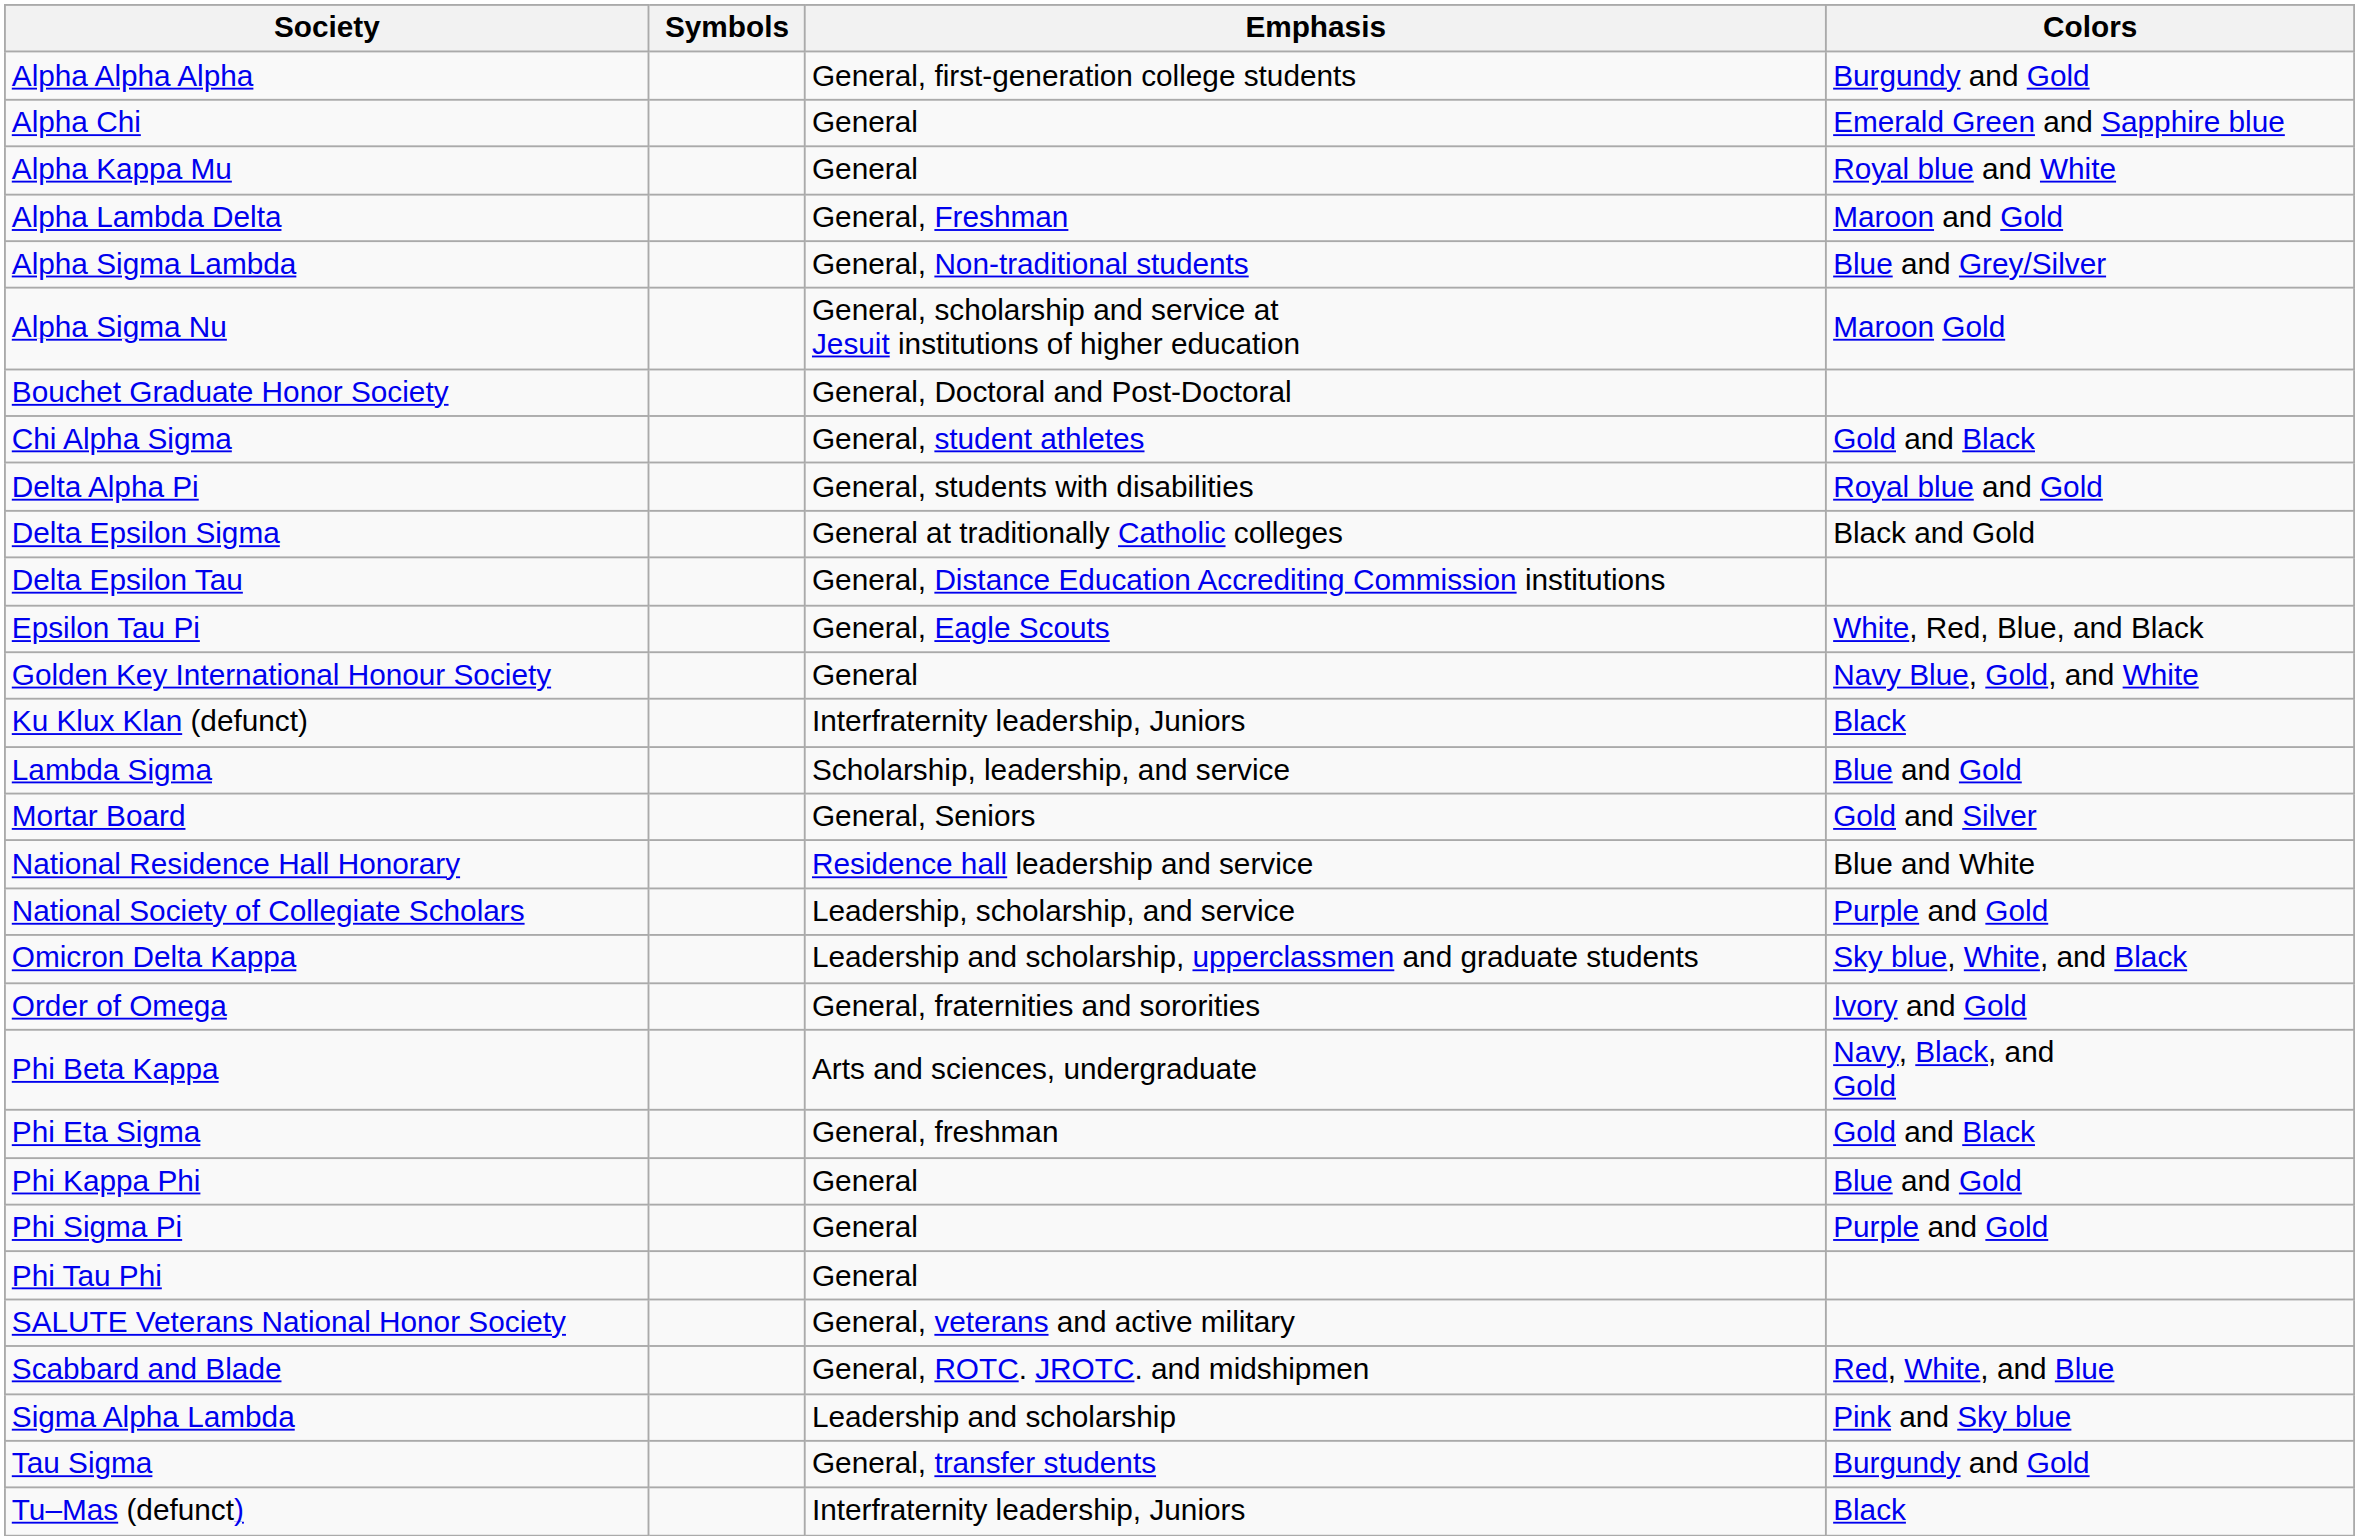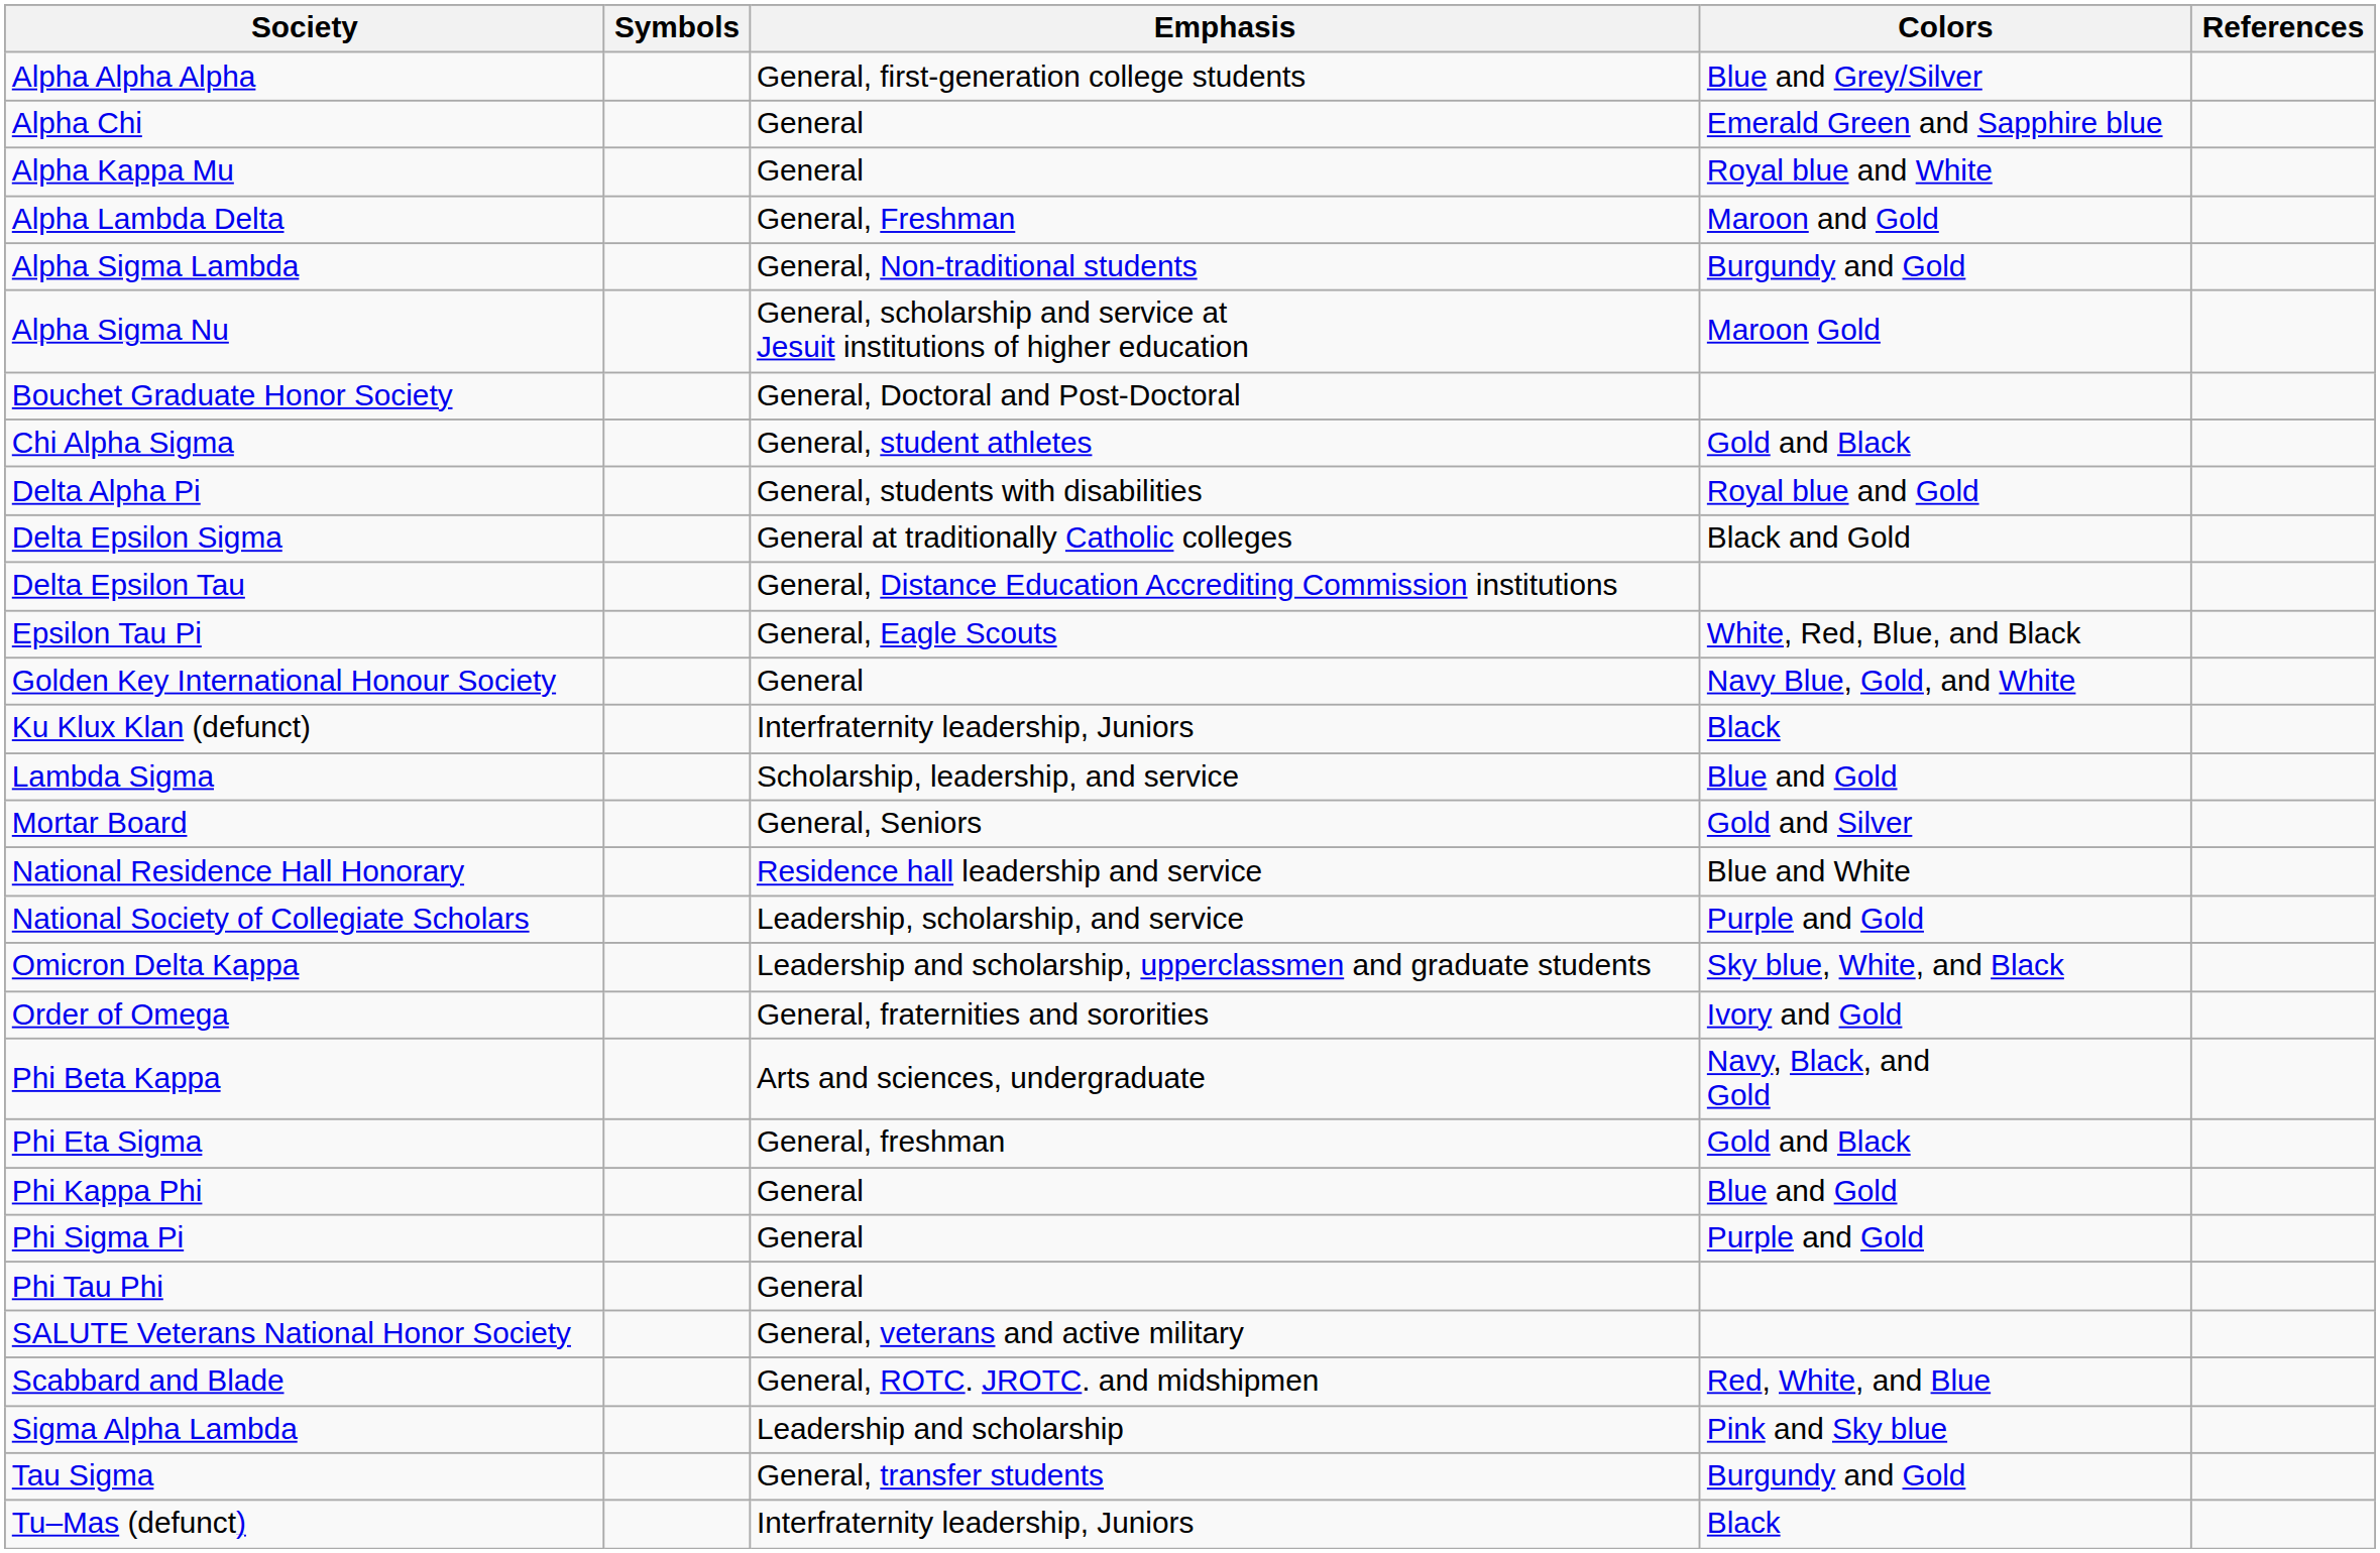 <table class="wikitable sortable" style="width:100%;">
 <tr>
 <th>Society</th>
 <th>Symbols</th>
 <th>Emphasis</th>
 <th>Colors</th>
+<th>References</th>
 </tr>
 <tr>
 <td><a href='#'>Alpha Alpha Alpha</a></td>
 <td><strong></strong></td>
 <td>General, first-generation college students</td>
-<td> <a href='#'>Burgundy</a> and  <a href='#'>Gold</a></td>
+<td> <a href='#'>Blue</a> and  <a href='#'>Grey/Silver</a> </td>
+<td></td>
 </tr>
 <tr>
 <td><a href='#'>Alpha Chi</a></td>
 <td><strong></strong></td>
 <td>General</td>
 <td> <a href='#'>Emerald Green</a> and  <a href='#'>Sapphire blue</a></td>
+<td></td>
 </tr>
 <tr>
 <td><a href='#'>Alpha Kappa Mu</a></td>
 <td><strong></strong></td>
 <td>General</td>
 <td> <a href='#'>Royal blue</a> and  <a href='#'>White</a></td>
+<td></td>
 </tr>
 <tr>
 <td><a href='#'>Alpha Lambda Delta</a></td>
 <td><strong></strong></td>
 <td>General, <a href='#'>Freshman</a></td>
 <td> <a href='#'>Maroon</a> and  <a href='#'>Gold</a></td>
+<td></td>
 </tr>
 <tr>
 <td><a href='#'>Alpha Sigma Lambda</a></td>
 <td><strong></strong></td>
 <td>General, <a href='#'>Non-traditional students</a></td>
-<td> <a href='#'>Blue</a> and  <a href='#'>Grey/Silver</a> </td>
+<td> <a href='#'>Burgundy</a> and  <a href='#'>Gold</a></td>
+<td></td>
 </tr>
 <tr>
 <td><a href='#'>Alpha Sigma Nu</a></td>
 <td><strong></strong></td>
 <td>General, scholarship and service at<br><a href='#'>Jesuit</a> institutions of higher education</td>
 <td> <a href='#'>Maroon</a>  <a href='#'>Gold</a></td>
+<td></td>
 </tr>
 <tr>
 <td><a href='#'>Bouchet Graduate Honor Society</a></td>
 <td></td>
 <td>General, Doctoral and Post-Doctoral</td>
+<td></td>
 <td></td>
 </tr>
 <tr>
 <td><a href='#'>Chi Alpha Sigma</a></td>
 <td><strong></strong></td>
 <td>General, <a href='#'>student athletes</a></td>
 <td> <a href='#'>Gold</a> and  <a href='#'>Black</a></td>
+<td></td>
 </tr>
 <tr>
 <td><a href='#'>Delta Alpha Pi</a></td>
 <td><strong></strong></td>
 <td>General, students with disabilities</td>
 <td> <a href='#'>Royal blue</a> and  <a href='#'>Gold</a></td>
+<td></td>
 </tr>
 <tr>
 <td><a href='#'>Delta Epsilon Sigma</a></td>
 <td><strong></strong></td>
 <td>General at traditionally <a href='#'>Catholic</a> colleges</td>
 <td> Black and  Gold</td>
+<td></td>
 </tr>
 <tr>
 <td><a href='#'>Delta Epsilon Tau</a></td>
 <td><strong></strong></td>
 <td>General, <a href='#'>Distance Education Accrediting Commission</a> institutions</td>
+<td></td>
 <td></td>
 </tr>
 <tr>
 <td><a href='#'>Epsilon Tau Pi</a></td>
 <td><strong></strong></td>
 <td>General, <a href='#'>Eagle Scouts</a></td>
 <td> <a href='#'>White</a>,  Red,  Blue, and   Black</td>
+<td></td>
 </tr>
 <tr>
 <td><a href='#'>Golden Key International Honour Society</a></td>
 <td></td>
 <td>General</td>
 <td> <a href='#'>Navy Blue</a>,  <a href='#'>Gold</a>, and  <a href='#'>White</a></td>
+<td></td>
 </tr>
 <tr>
 <td><a href='#'>Ku Klux Klan</a> (defunct)</td>
 <td></td>
 <td>Interfraternity leadership, Juniors</td>
 <td> <a href='#'>Black</a></td>
+<td></td>
 </tr>
 <tr>
 <td><a href='#'>Lambda Sigma</a></td>
 <td><strong></strong></td>
 <td>Scholarship, leadership, and service</td>
 <td> <a href='#'>Blue</a> and  <a href='#'>Gold</a></td>
+<td></td>
 </tr>
 <tr>
 <td><a href='#'>Mortar Board</a></td>
 <td></td>
 <td>General, Seniors</td>
 <td> <a href='#'>Gold</a> and  <a href='#'>Silver</a></td>
+<td></td>
 </tr>
 <tr>
 <td><a href='#'>National Residence Hall Honorary</a></td>
 <td></td>
 <td><a href='#'>Residence hall</a> leadership and service</td>
 <td> Blue and  White</td>
+<td></td>
 </tr>
 <tr>
 <td><a href='#'>National Society of Collegiate Scholars</a></td>
 <td></td>
 <td>Leadership, scholarship, and service</td>
 <td> <a href='#'>Purple</a> and  <a href='#'>Gold</a></td>
+<td></td>
 </tr>
 <tr>
 <td><a href='#'>Omicron Delta Kappa</a></td>
 <td><strong></strong></td>
 <td>Leadership and scholarship, <a href='#'>upperclassmen</a> and graduate students</td>
 <td> <a href='#'>Sky blue</a>,  <a href='#'>White</a>, and  <a href='#'>Black</a></td>
+<td></td>
 </tr>
 <tr>
 <td><a href='#'>Order of Omega</a></td>
 <td></td>
 <td>General, fraternities and sororities</td>
 <td> <a href='#'>Ivory</a> and  <a href='#'>Gold</a></td>
+<td></td>
 </tr>
 <tr>
 <td><a href='#'>Phi Beta Kappa</a></td>
 <td><strong></strong></td>
 <td>Arts and sciences, undergraduate</td>
 <td> <a href='#'>Navy</a>,  <a href='#'>Black</a>, and<br> <a href='#'>Gold</a></td>
+<td></td>
 </tr>
 <tr>
 <td><a href='#'>Phi Eta Sigma</a></td>
 <td><strong></strong></td>
 <td>General, freshman</td>
 <td> <a href='#'>Gold</a> and  <a href='#'>Black</a></td>
+<td></td>
 </tr>
 <tr>
 <td><a href='#'>Phi Kappa Phi</a></td>
 <td><strong></strong></td>
 <td>General</td>
 <td> <a href='#'>Blue</a> and  <a href='#'>Gold</a></td>
+<td></td>
 </tr>
 <tr>
 <td><a href='#'>Phi Sigma Pi</a></td>
 <td><strong></strong></td>
 <td>General</td>
 <td> <a href='#'>Purple</a> and  <a href='#'>Gold</a></td>
+<td></td>
 </tr>
 <tr>
 <td><a href='#'>Phi Tau Phi</a></td>
 <td><strong></strong></td>
 <td>General</td>
+<td></td>
 <td></td>
 </tr>
 <tr>
 <td><a href='#'>SALUTE Veterans National Honor Society</a></td>
 <td></td>
 <td>General, <a href='#'>veterans</a> and active military</td>
 <td></td>
+<td></td>
 </tr>
 <tr>
 <td><a href='#'>Scabbard and Blade</a></td>
 <td></td>
 <td>General, <a href='#'>ROTC</a>. <a href='#'>JROTC</a>. and midshipmen</td>
 <td> <a href='#'>Red</a>,  <a href='#'>White</a>, and  <a href='#'>Blue</a></td>
+<td></td>
 </tr>
 <tr>
 <td><a href='#'>Sigma Alpha Lambda</a></td>
 <td><strong></strong></td>
 <td>Leadership and scholarship</td>
 <td> <a href='#'>Pink</a> and  <a href='#'>Sky blue</a></td>
+<td></td>
 </tr>
 <tr>
 <td><a href='#'>Tau Sigma</a></td>
 <td><strong></strong></td>
 <td>General, <a href='#'>transfer students</a></td>
 <td> <a href='#'>Burgundy</a> and  <a href='#'>Gold</a></td>
+<td></td>
 </tr>
 <tr>
 <td><a href='#'>Tu–Mas</a> (defunct<a href='#'>)</a></td>
 <td></td>
 <td>Interfraternity leadership, Juniors</td>
 <td> <a href='#'>Black</a></td>
+<td></td>
 </tr>
 </table>
